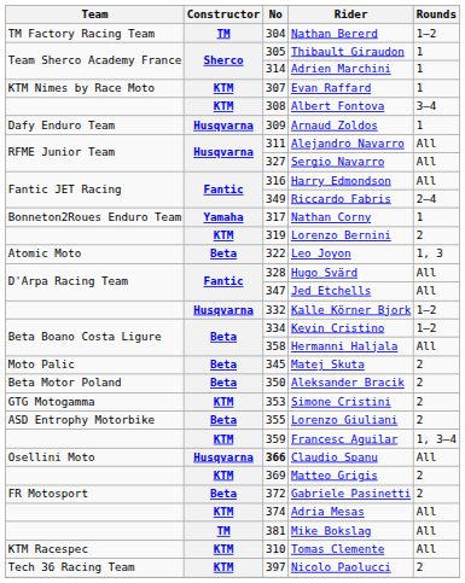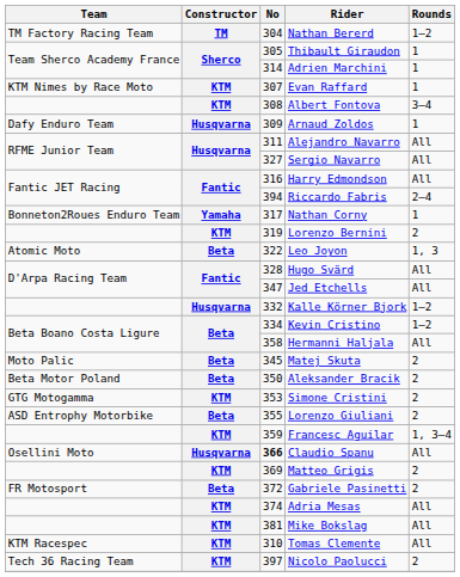 <table class="wikitable" style="font-size: 85%;">
 <tr>
 <th>Team</th>
 <th>Constructor</th>
 <th>No</th>
 <th>Rider</th>
 <th>Rounds</th>
 </tr>
 <tr>
 <td>TM Factory Racing Team</td>
 <th><a href='#'>TM</a></th>
 <td align="right">304</td>
 <td> <a href='#'>Nathan Bererd</a></td>
 <td>1–2</td>
 </tr>
 <tr>
 <td rowspan=2>Team Sherco Academy France</td>
 <th rowspan=2><a href='#'>Sherco</a></th>
 <td align="right">305</td>
 <td> <a href='#'>Thibault Giraudon</a></td>
 <td>1</td>
 </tr>
 <tr>
 <td align="right">314</td>
 <td> <a href='#'>Adrien Marchini</a></td>
 <td>1</td>
 </tr>
 <tr>
 <td>KTM Nimes by Race Moto</td>
 <th><a href='#'>KTM</a></th>
 <td align="right">307</td>
 <td> <a href='#'>Evan Raffard</a></td>
 <td>1</td>
 </tr>
 <tr>
 <td></td>
 <th><a href='#'>KTM</a></th>
 <td align="right">308</td>
 <td> <a href='#'>Albert Fontova</a></td>
 <td>3–4</td>
 </tr>
 <tr>
 <td>Dafy Enduro Team</td>
 <th><a href='#'>Husqvarna</a></th>
 <td align="right">309</td>
 <td> <a href='#'>Arnaud Zoldos</a></td>
 <td>1</td>
 </tr>
 <tr>
 <td rowspan=2>RFME Junior Team</td>
 <th rowspan=2><a href='#'>Husqvarna</a></th>
 <td align="right">311</td>
 <td> <a href='#'>Alejandro Navarro</a></td>
 <td>All</td>
 </tr>
 <tr>
 <td align="right">327</td>
 <td> <a href='#'>Sergio Navarro</a></td>
 <td>All</td>
 </tr>
 <tr>
 <td rowspan=2>Fantic JET Racing</td>
 <th rowspan=2><a href='#'>Fantic</a></th>
 <td align="right">316</td>
 <td> <a href='#'>Harry Edmondson</a></td>
 <td>All</td>
 </tr>
 <tr>
-<td align="right">349</td>
+<td align="right">394</td>
 <td> <a href='#'>Riccardo Fabris</a></td>
 <td>2–4</td>
 </tr>
 <tr>
 <td>Bonneton2Roues Enduro Team</td>
 <th><a href='#'>Yamaha</a></th>
 <td align="right">317</td>
 <td> <a href='#'>Nathan Corny</a></td>
 <td>1</td>
 </tr>
 <tr>
 <td></td>
 <th><a href='#'>KTM</a></th>
 <td align="right">319</td>
 <td> <a href='#'>Lorenzo Bernini</a></td>
 <td>2</td>
 </tr>
 <tr>
 <td>Atomic Moto</td>
 <th><a href='#'>Beta</a></th>
 <td align="right">322</td>
 <td> <a href='#'>Leo Joyon</a></td>
 <td>1, 3</td>
 </tr>
 <tr>
 <td rowspan=2>D'Arpa Racing Team</td>
 <th rowspan=2><a href='#'>Fantic</a></th>
 <td align="right">328</td>
 <td> <a href='#'>Hugo Svärd</a></td>
 <td>All</td>
 </tr>
 <tr>
 <td align="right">347</td>
 <td> <a href='#'>Jed Etchells</a></td>
 <td>All</td>
 </tr>
 <tr>
 <td></td>
 <th><a href='#'>Husqvarna</a></th>
 <td align="right">332</td>
 <td> <a href='#'>Kalle Körner Bjork</a></td>
 <td>1–2</td>
 </tr>
 <tr>
 <td rowspan=2>Beta Boano Costa Ligure</td>
 <th rowspan=2><a href='#'>Beta</a></th>
 <td align="right">334</td>
 <td> <a href='#'>Kevin Cristino</a></td>
 <td>1–2</td>
 </tr>
 <tr>
 <td align="right">358</td>
 <td> <a href='#'>Hermanni Haljala</a></td>
 <td>All</td>
 </tr>
 <tr>
 <td>Moto Palic</td>
 <th><a href='#'>Beta</a></th>
 <td align="right">345</td>
 <td> <a href='#'>Matej Skuta</a></td>
 <td>2</td>
 </tr>
 <tr>
 <td>Beta Motor Poland</td>
 <th><a href='#'>Beta</a></th>
 <td align="right">350</td>
 <td> <a href='#'>Aleksander Bracik</a></td>
 <td>2</td>
 </tr>
 <tr>
 <td>GTG Motogamma</td>
 <th><a href='#'>KTM</a></th>
 <td align="right">353</td>
 <td> <a href='#'>Simone Cristini</a></td>
 <td>2</td>
 </tr>
 <tr>
 <td>ASD Entrophy Motorbike</td>
 <th><a href='#'>Beta</a></th>
 <td align="right">355</td>
 <td> <a href='#'>Lorenzo Giuliani</a></td>
 <td>2</td>
 </tr>
 <tr>
 <td></td>
 <th><a href='#'>KTM</a></th>
 <td align="right">359</td>
 <td> <a href='#'>Francesc Aguilar</a></td>
 <td>1, 3–4</td>
 </tr>
 <tr>
 <td>Osellini Moto</td>
 <th><a href='#'>Husqvarna</a></th>
 <td align="right"><strong>366</strong></td>
 <td> <a href='#'>Claudio Spanu</a></td>
 <td>All</td>
 </tr>
 <tr>
 <td></td>
 <th><a href='#'>KTM</a></th>
 <td align="right">369</td>
 <td> <a href='#'>Matteo Grigis</a></td>
 <td>2</td>
 </tr>
 <tr>
 <td>FR Motosport</td>
 <th><a href='#'>Beta</a></th>
 <td align="right">372</td>
 <td> <a href='#'>Gabriele Pasinetti</a></td>
 <td>2</td>
 </tr>
 <tr>
 <td></td>
 <th><a href='#'>KTM</a></th>
 <td align="right">374</td>
 <td> <a href='#'>Adria Mesas</a></td>
 <td>All</td>
 </tr>
 <tr>
 <td></td>
-<th><a href='#'>TM</a></th>
+<th><a href='#'>KTM</a></th>
 <td align="right">381</td>
 <td> <a href='#'>Mike Bokslag</a></td>
 <td>All</td>
 </tr>
 <tr>
 <td>KTM Racespec</td>
 <th><a href='#'>KTM</a></th>
 <td align="right">310</td>
 <td> <a href='#'>Tomas Clemente</a></td>
 <td>All</td>
 </tr>
 <tr>
 <td>Tech 36 Racing Team</td>
 <th><a href='#'>KTM</a></th>
 <td align="right">397</td>
 <td> <a href='#'>Nicolo Paolucci</a></td>
 <td>2</td>
 </tr>
 <tr>
 </tr>
 </table>
